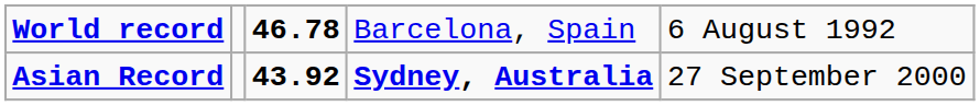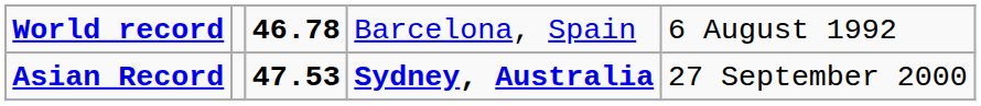 <table class="wikitable">
 <tr>
 <td><strong><a href='#'>World record</a></strong></td>
 <td></td>
 <td><strong>46.78</strong></td>
 <td><a href='#'>Barcelona</a>, <a href='#'>Spain</a></td>
 <td>6 August 1992</td>
 </tr>
 <tr>
 <td><strong><a href='#'>Asian Record</a></strong></td>
 <td></td>
-<td><strong>43.92</strong></td>
+<td><strong>47.53</strong></td>
 <td><strong><a href='#'>Sydney</a>, <a href='#'>Australia</a></strong></td>
 <td>27 September 2000</td>
 </tr>
 </table>
